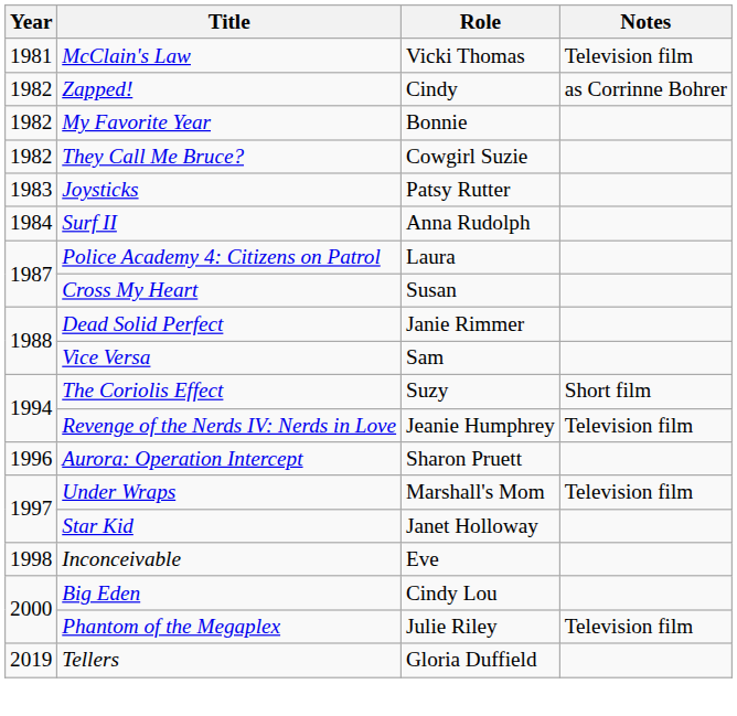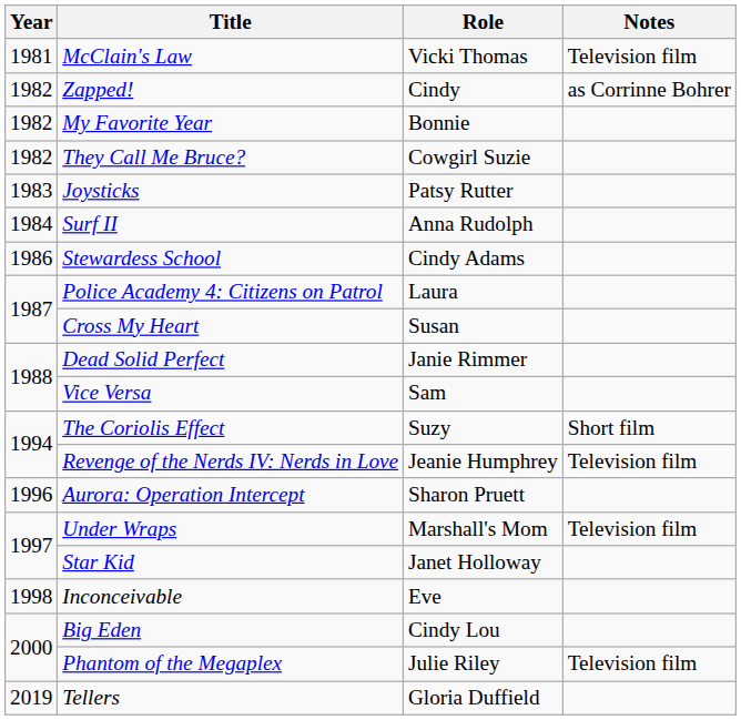 <table class="wikitable sortable">
 <tr>
 <th>Year</th>
 <th>Title</th>
 <th>Role</th>
 <th>Notes</th>
 </tr>
 <tr>
 <td>1981</td>
 <td><em><a href='#'>McClain's Law</a></em></td>
 <td>Vicki Thomas</td>
 <td>Television film</td>
 </tr>
 <tr>
 <td>1982</td>
 <td><em><a href='#'>Zapped!</a></em></td>
 <td>Cindy</td>
 <td>as Corrinne Bohrer</td>
 </tr>
 <tr>
 <td>1982</td>
 <td><em><a href='#'>My Favorite Year</a></em></td>
 <td>Bonnie</td>
 <td></td>
 </tr>
 <tr>
 <td>1982</td>
 <td><em><a href='#'>They Call Me Bruce?</a></em></td>
 <td>Cowgirl Suzie</td>
 <td></td>
 </tr>
 <tr>
 <td>1983</td>
 <td><em><a href='#'>Joysticks</a></em></td>
 <td>Patsy Rutter</td>
 <td></td>
 </tr>
 <tr>
 <td>1984</td>
 <td><em><a href='#'>Surf II</a></em></td>
 <td>Anna Rudolph</td>
+<td></td>
+</tr>
+<tr>
+<td>1986</td>
+<td><em><a href='#'>Stewardess School</a></em></td>
+<td>Cindy Adams</td>
 <td></td>
 </tr>
 <tr>
 <td rowspan="2">1987</td>
 <td><em><a href='#'>Police Academy 4: Citizens on Patrol</a></em></td>
 <td>Laura</td>
 <td></td>
 </tr>
 <tr>
 <td><em><a href='#'>Cross My Heart</a></em></td>
 <td>Susan</td>
 <td></td>
 </tr>
 <tr>
 <td rowspan="2">1988</td>
 <td><em><a href='#'>Dead Solid Perfect</a></em></td>
 <td>Janie Rimmer</td>
 <td></td>
 </tr>
 <tr>
 <td><em><a href='#'>Vice Versa</a></em></td>
 <td>Sam</td>
 <td></td>
 </tr>
 <tr>
 <td rowspan="2">1994</td>
 <td><em><a href='#'>The Coriolis Effect</a></em></td>
 <td>Suzy</td>
 <td>Short film</td>
 </tr>
 <tr>
 <td><em><a href='#'>Revenge of the Nerds IV: Nerds in Love</a></em></td>
 <td>Jeanie Humphrey</td>
 <td>Television film</td>
 </tr>
 <tr>
 <td>1996</td>
 <td><em><a href='#'>Aurora: Operation Intercept</a></em></td>
 <td>Sharon Pruett</td>
 <td></td>
 </tr>
 <tr>
 <td rowspan="2">1997</td>
 <td><em><a href='#'>Under Wraps</a></em></td>
 <td>Marshall's Mom</td>
 <td>Television film</td>
 </tr>
 <tr>
 <td><em><a href='#'>Star Kid</a></em></td>
 <td>Janet Holloway</td>
 <td></td>
 </tr>
 <tr>
 <td>1998</td>
 <td><em>Inconceivable</em></td>
 <td>Eve</td>
 <td></td>
 </tr>
 <tr>
 <td rowspan="2">2000</td>
 <td><em><a href='#'>Big Eden</a></em></td>
 <td>Cindy Lou</td>
 <td></td>
 </tr>
 <tr>
 <td><em><a href='#'>Phantom of the Megaplex</a> </em></td>
 <td>Julie Riley</td>
 <td>Television film</td>
 </tr>
 <tr>
 <td>2019</td>
 <td><em>Tellers</em></td>
 <td>Gloria Duffield</td>
 <td></td>
 </tr>
 </table>
